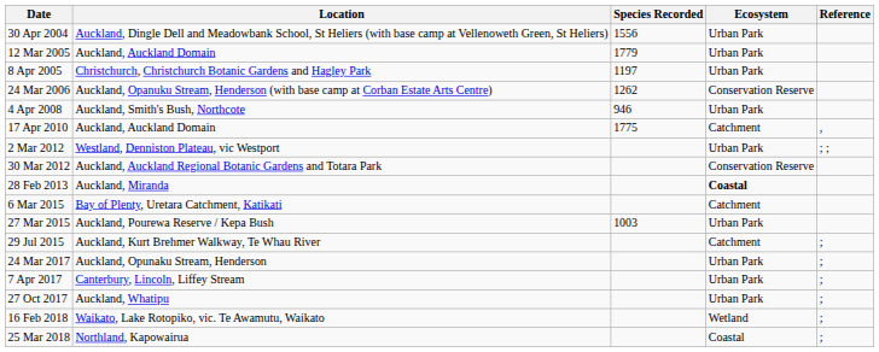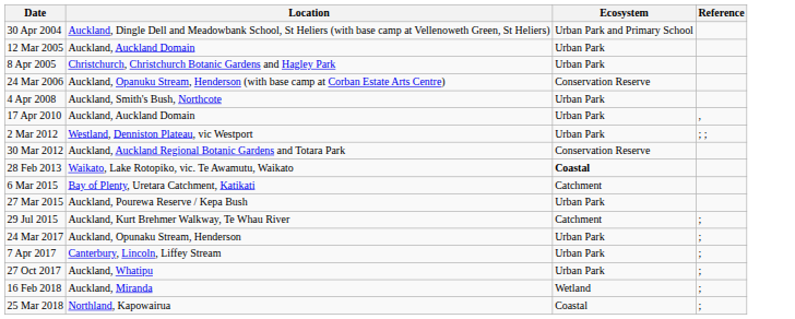 <table class="wikitable">
 <tr>
 <th>Date</th>
 <th>Location</th>
-<th>Species Recorded</th>
 <th>Ecosystem</th>
 <th>Reference</th>
 </tr>
 <tr>
 <td>30 Apr 2004</td>
 <td><a href='#'>Auckland</a>, Dingle Dell and Meadowbank School, St Heliers (with base camp at Vellenoweth Green, St Heliers)</td>
-<td>1556</td>
-<td>Urban Park</td>
+<td>Urban Park and Primary School</td>
 <td></td>
 </tr>
 <tr>
 <td>12 Mar 2005</td>
 <td>Auckland, <a href='#'>Auckland Domain</a></td>
-<td>1779</td>
 <td>Urban Park</td>
 <td></td>
 </tr>
 <tr>
 <td>8 Apr 2005</td>
 <td><a href='#'>Christchurch</a>, <a href='#'>Christchurch Botanic Gardens</a> and <a href='#'>Hagley Park</a></td>
-<td>1197</td>
 <td>Urban Park</td>
 <td></td>
 </tr>
 <tr>
 <td>24 Mar 2006</td>
 <td>Auckland, <a href='#'>Opanuku Stream</a>, <a href='#'>Henderson</a> (with base camp at <a href='#'>Corban Estate Arts Centre</a>)</td>
-<td>1262</td>
 <td>Conservation Reserve</td>
 <td></td>
 </tr>
 <tr>
 <td>4 Apr 2008</td>
 <td>Auckland, Smith's Bush, <a href='#'>Northcote</a></td>
-<td>946</td>
 <td>Urban Park</td>
 <td></td>
 </tr>
 <tr>
 <td>17 Apr 2010</td>
 <td>Auckland, Auckland Domain</td>
-<td>1775</td>
-<td>Catchment</td>
+<td>Urban Park</td>
 <td>,</td>
 </tr>
 <tr>
 <td>2 Mar 2012</td>
 <td><a href='#'>Westland</a>, <a href='#'>Denniston Plateau</a>, vic Westport</td>
-<td></td>
 <td>Urban Park</td>
 <td>; ; </td>
 </tr>
 <tr>
 <td>30 Mar 2012</td>
 <td>Auckland, <a href='#'>Auckland Regional Botanic Gardens</a> and Totara Park</td>
-<td></td>
 <td>Conservation Reserve</td>
 <td></td>
 </tr>
 <tr>
 <td>28 Feb 2013</td>
-<td>Auckland, <a href='#'>Miranda</a></td>
-<td></td>
+<td><a href='#'>Waikato</a>, Lake Rotopiko, vic. Te Awamutu, Waikato</td>
 <td><strong>Coastal</strong></td>
 <td></td>
 </tr>
 <tr>
 <td>6 Mar 2015</td>
 <td><a href='#'>Bay of Plenty</a>, Uretara Catchment, <a href='#'>Katikati</a></td>
-<td></td>
 <td>Catchment</td>
 <td></td>
 </tr>
 <tr>
 <td>27 Mar 2015</td>
 <td>Auckland, Pourewa Reserve / Kepa Bush</td>
-<td>1003</td>
 <td>Urban Park</td>
 <td></td>
 </tr>
 <tr>
 <td>29 Jul 2015</td>
 <td>Auckland, Kurt Brehmer Walkway, Te Whau River</td>
-<td></td>
 <td>Catchment</td>
 <td>; </td>
 </tr>
 <tr>
 <td>24 Mar 2017</td>
 <td>Auckland, Opunaku Stream, Henderson</td>
-<td></td>
 <td>Urban Park</td>
 <td>; </td>
 </tr>
 <tr>
 <td>7 Apr 2017</td>
 <td><a href='#'>Canterbury</a>, <a href='#'>Lincoln</a>, Liffey Stream</td>
-<td></td>
 <td>Urban Park</td>
 <td>; </td>
 </tr>
 <tr>
 <td>27 Oct 2017</td>
 <td>Auckland, <a href='#'>Whatipu</a></td>
-<td></td>
 <td>Urban Park</td>
 <td>; </td>
 </tr>
 <tr>
 <td>16 Feb 2018</td>
-<td><a href='#'>Waikato</a>, Lake Rotopiko, vic. Te Awamutu, Waikato</td>
-<td></td>
+<td>Auckland, <a href='#'>Miranda</a></td>
 <td>Wetland</td>
 <td>; </td>
 </tr>
 <tr>
 <td>25 Mar 2018</td>
 <td><a href='#'>Northland</a>, Kapowairua</td>
-<td></td>
 <td>Coastal</td>
 <td>; </td>
 </tr>
 </table>
